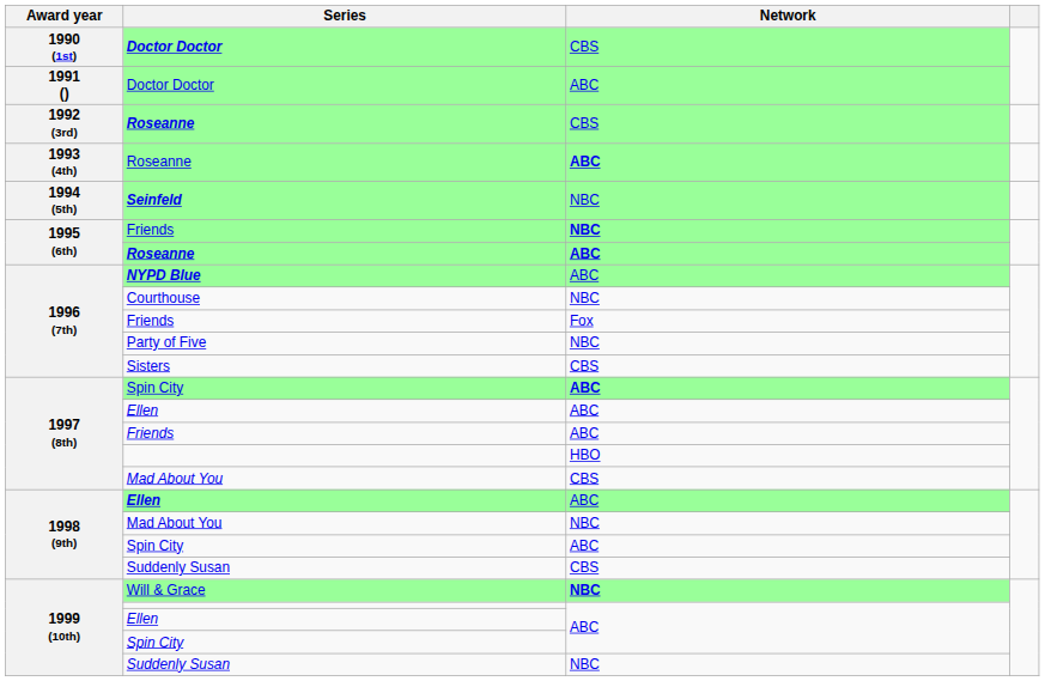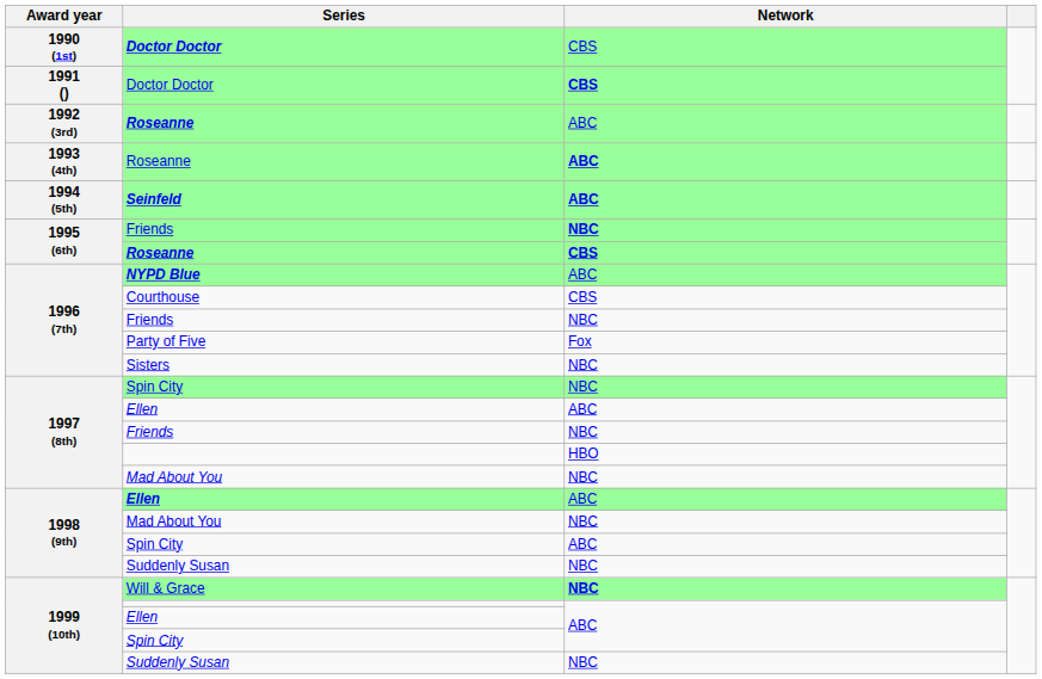 <table class="wikitable sortable">
 <tr>
 <th scope="col" style="width:8%">Award year</th>
 <th scope="col" style="width:30%">Series</th>
 <th scope="col" style="width:30%">Network</th>
 <th scope="col" style="width:2%" class="unsortable"></th>
 </tr>
 <tr>
 <th scope="row" style="text-align:center">1990<br><small>(<a href='#'>1st</a>)</small></th>
 <td style="background:#99ff99;"><strong><em><a href='#'>Doctor Doctor</a><em> <strong></td>
 <td style="background:#99ff99;"></strong><a href='#'>CBS</a><strong></td>
 <td rowspan="2" align="center"></td>
 </tr>
 <tr>
 <th scope="row" style="text-align:center">1991<br>()</th>
 <td style="background:#99ff99;"></em></strong><a href='#'>Doctor Doctor</a></em> </strong></td>
-<td style="background:#99ff99;"></strong><a href='#'>ABC</a><strong></td>
+<td style="background:#99ff99;"><strong><a href='#'>CBS</a></strong></td>
 </tr>
 <tr>
 <th scope="row" style="text-align:center">1992<br><small>(3rd)</small></th>
 <td style="background:#99ff99;"><strong><em><a href='#'>Roseanne</a><em> <strong></td>
-<td style="background:#99ff99;"></strong><a href='#'>CBS</a><strong></td>
+<td style="background:#99ff99;"></strong><a href='#'>ABC</a><strong></td>
 <td align="center"></td>
 </tr>
 <tr>
 <th scope="row" style="text-align:center">1993<br><small>(4th)</small></th>
 <td style="background:#99ff99;"></em></strong><a href='#'>Roseanne</a></em> </strong></td>
 <td style="background:#99ff99;"><strong><a href='#'>ABC</a></strong></td>
 <td align="center"></td>
 </tr>
 <tr>
 <th scope="row" style="text-align:center">1994<br><small>(5th)</small></th>
 <td style="background:#99ff99;"><strong><em><a href='#'>Seinfeld</a><em> <strong></td>
-<td style="background:#99ff99;"></strong><a href='#'>NBC</a><strong></td>
+<td style="background:#99ff99;"><strong><a href='#'>ABC</a></strong></td>
 <td align="center"></td>
 </tr>
 <tr>
 <th rowspan="2" scope="rowgroup" style="text-align:center">1995<br><small>(6th)</small></th>
 <td style="background:#99ff99;"></em></strong><a href='#'>Friends</a></em> </strong></td>
 <td style="background:#99ff99;"><strong><a href='#'>NBC</a></strong></td>
 <td rowspan="2" align="center"></td>
 </tr>
 <tr>
 <td style="background:#99ff99;"><strong><em><a href='#'>Roseanne</a> </em></strong></td>
-<td style="background:#99ff99;"><strong><a href='#'>ABC</a></strong></td>
+<td style="background:#99ff99;"><strong><a href='#'>CBS</a></strong></td>
 </tr>
 <tr>
 <th scope="rowgroup" rowspan="5" style="text-align:center">1996<br><small>(7th)</small></th>
 <td style="background:#99ff99;"><strong><em><a href='#'>NYPD Blue</a><em> <strong></td>
 <td style="background:#99ff99;"></strong><a href='#'>ABC</a><strong></td>
 <td rowspan="5" align="center"><br></td>
 </tr>
 <tr>
 <td></em><a href='#'>Courthouse</a><em></td>
+<td><a href='#'>CBS</a></td>
+</tr>
+<tr>
+<td></em><a href='#'>Friends</a><em></td>
 <td><a href='#'>NBC</a></td>
 </tr>
 <tr>
-<td></em><a href='#'>Friends</a><em></td>
+<td></em><a href='#'>Party of Five</a><em></td>
 <td><a href='#'>Fox</a></td>
 </tr>
 <tr>
-<td></em><a href='#'>Party of Five</a><em></td>
+<td></em><a href='#'>Sisters</a><em></td>
 <td><a href='#'>NBC</a></td>
-</tr>
-<tr>
-<td></em><a href='#'>Sisters</a><em></td>
-<td><a href='#'>CBS</a></td>
 </tr>
 <tr>
 <th scope="rowgroup" rowspan="5" style="text-align:center">1997<br><small>(8th)</small></th>
 <td style="background:#99ff99;"></em></strong><a href='#'>Spin City</a></em> </strong></td>
-<td style="background:#99ff99;"><strong><a href='#'>ABC</a></strong></td>
+<td style="background:#99ff99;"></strong><a href='#'>NBC</a><strong></td>
 <td rowspan="5" align="center"><br></td>
 </tr>
 <tr>
 <td><em><a href='#'>Ellen</a></em></td>
 <td><a href='#'>ABC</a></td>
 </tr>
 <tr>
 <td><em><a href='#'>Friends</a></em></td>
-<td><a href='#'>ABC</a></td>
+<td><a href='#'>NBC</a></td>
 </tr>
 <tr>
 <td><em></em></td>
 <td><a href='#'>HBO</a></td>
 </tr>
 <tr>
 <td><em><a href='#'>Mad About You</a></em></td>
-<td><a href='#'>CBS</a></td>
+<td><a href='#'>NBC</a></td>
 </tr>
 <tr>
 <th scope="rowgroup" rowspan="4" style="text-align:center">1998<br><small>(9th)</small></th>
 <td style="background:#99ff99;"><strong><em><a href='#'>Ellen</a><em> <strong></td>
 <td style="background:#99ff99;"></strong><a href='#'>ABC</a><strong></td>
 <td rowspan="4" align="center"><br><br></td>
 </tr>
 <tr>
 <td></em><a href='#'>Mad About You</a><em></td>
 <td><a href='#'>NBC</a></td>
 </tr>
 <tr>
 <td></em><a href='#'>Spin City</a><em></td>
 <td><a href='#'>ABC</a></td>
 </tr>
 <tr>
 <td></em><a href='#'>Suddenly Susan</a><em></td>
-<td><a href='#'>CBS</a></td>
+<td><a href='#'>NBC</a></td>
 </tr>
 <tr>
 <th scope="rowgroup" rowspan="5" style="text-align:center">1999<br><small>(10th)</small></th>
 <td style="background:#99ff99;"></em></strong><a href='#'>Will & Grace</a></em> </strong></td>
 <td style="background:#99ff99;"><strong><a href='#'>NBC</a></strong></td>
 <td rowspan="5" align="center"><br></td>
 </tr>
 <tr>
 <td><em></em></td>
 <td rowspan=3><a href='#'>ABC</a></td>
 </tr>
 <tr>
 <td><em><a href='#'>Ellen</a></em></td>
 </tr>
 <tr>
 <td><em><a href='#'>Spin City</a></em></td>
 </tr>
 <tr>
 <td><em><a href='#'>Suddenly Susan</a></em></td>
 <td><a href='#'>NBC</a></td>
 </tr>
 </table>
